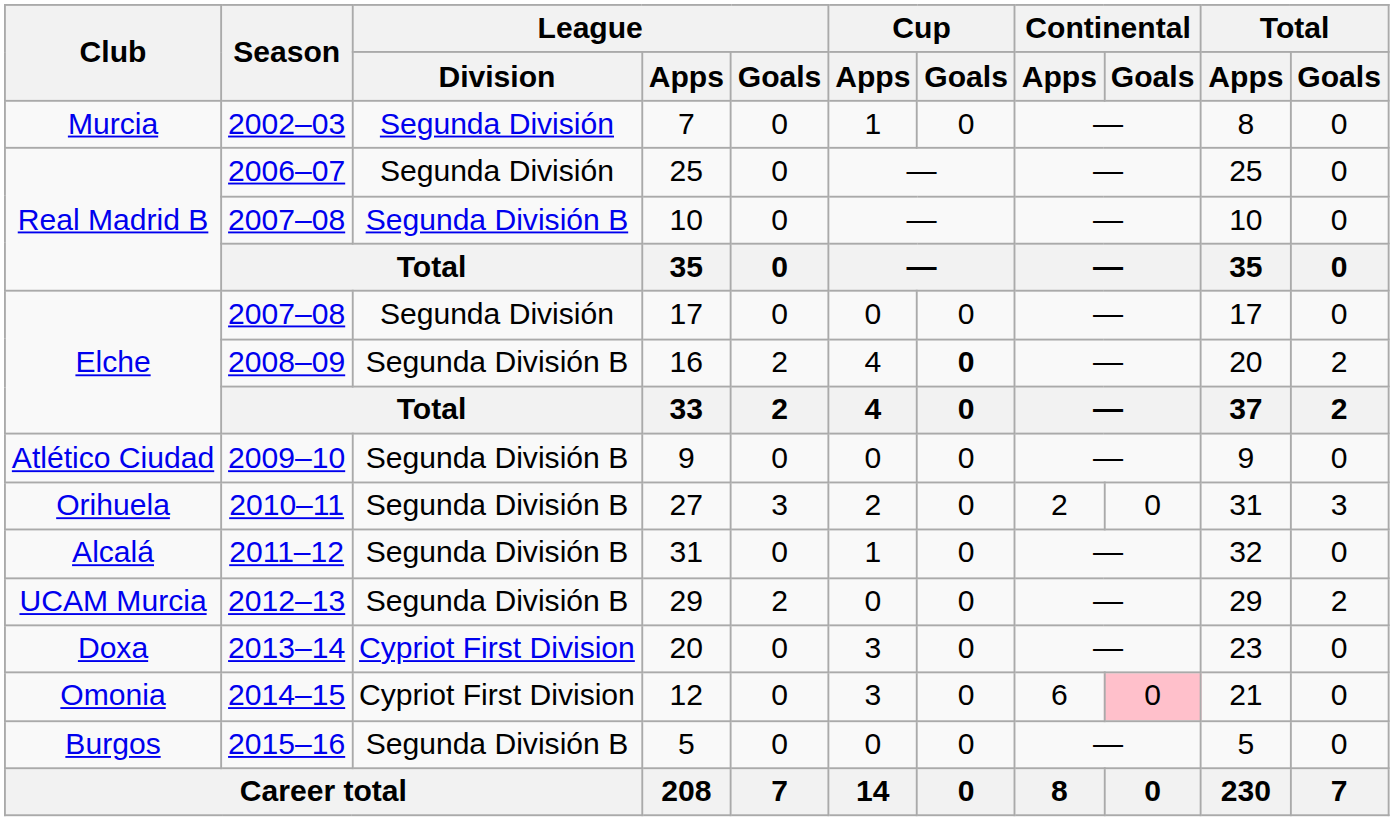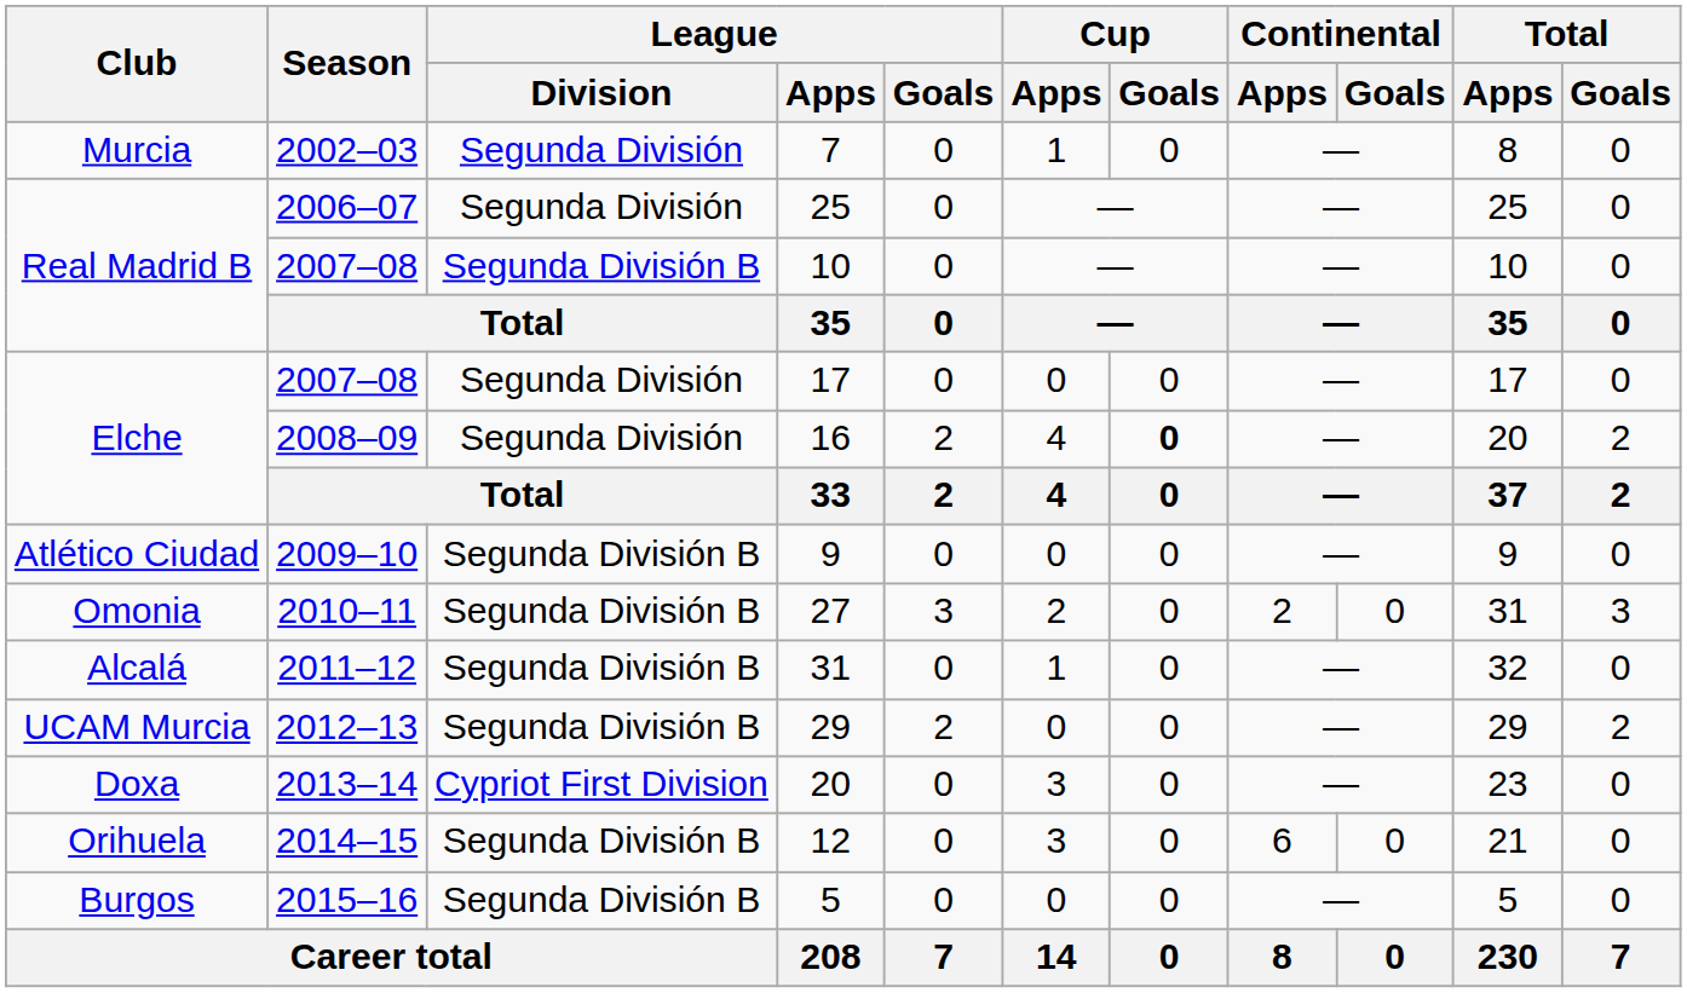 <table class="wikitable" style="text-align: center;">
 <tr>
 <th rowspan="2">Club</th>
 <th rowspan="2">Season</th>
 <th colspan="3">League</th>
 <th colspan="2">Cup</th>
 <th colspan="2">Continental</th>
 <th colspan="2">Total</th>
 </tr>
 <tr>
 <th>Division</th>
 <th>Apps</th>
 <th>Goals</th>
 <th>Apps</th>
 <th>Goals</th>
 <th>Apps</th>
 <th>Goals</th>
 <th>Apps</th>
 <th>Goals</th>
 </tr>
 <tr>
 <td rowspan="1"><a href='#'>Murcia</a></td>
 <td><a href='#'>2002–03</a></td>
 <td><a href='#'>Segunda División</a></td>
 <td>7</td>
 <td>0</td>
 <td>1</td>
 <td>0</td>
 <td colspan="2">—</td>
 <td>8</td>
 <td>0</td>
 </tr>
 <tr>
 <td rowspan="3"><a href='#'>Real Madrid B</a></td>
 <td><a href='#'>2006–07</a></td>
 <td>Segunda División</td>
 <td>25</td>
 <td>0</td>
 <td colspan="2">—</td>
 <td colspan="2">—</td>
 <td>25</td>
 <td>0</td>
 </tr>
 <tr>
 <td><a href='#'>2007–08</a></td>
 <td><a href='#'>Segunda División B</a></td>
 <td>10</td>
 <td>0</td>
 <td colspan="2">—</td>
 <td colspan="2">—</td>
 <td>10</td>
 <td>0</td>
 </tr>
 <tr>
 <th colspan="2">Total</th>
 <th>35</th>
 <th>0</th>
 <th colspan="2">—</th>
 <th colspan="2">—</th>
 <th>35</th>
 <th>0</th>
 </tr>
 <tr>
 <td rowspan="3"><a href='#'>Elche</a></td>
 <td><a href='#'>2007–08</a></td>
 <td>Segunda División</td>
 <td>17</td>
 <td>0</td>
 <td>0</td>
 <td>0</td>
 <td colspan="2">—</td>
 <td>17</td>
 <td>0</td>
 </tr>
 <tr>
 <td><a href='#'>2008–09</a></td>
-<td>Segunda División B</td>
+<td>Segunda División</td>
 <td>16</td>
 <td>2</td>
 <td>4</td>
 <td><strong>0</strong></td>
 <td colspan="2">—</td>
 <td>20</td>
 <td>2</td>
 </tr>
 <tr>
 <th colspan="2">Total</th>
 <th>33</th>
 <th>2</th>
 <th>4</th>
 <th>0</th>
 <th colspan="2">—</th>
 <th>37</th>
 <th>2</th>
 </tr>
 <tr>
 <td><a href='#'>Atlético Ciudad</a></td>
 <td><a href='#'>2009–10</a></td>
 <td>Segunda División B</td>
 <td>9</td>
 <td>0</td>
 <td>0</td>
 <td>0</td>
 <td colspan="2">—</td>
 <td>9</td>
 <td>0</td>
 </tr>
 <tr>
-<td><a href='#'>Orihuela</a></td>
+<td><a href='#'>Omonia</a></td>
 <td><a href='#'>2010–11</a></td>
 <td>Segunda División B</td>
 <td>27</td>
 <td>3</td>
 <td>2</td>
 <td>0</td>
 <td>2</td>
 <td>0</td>
 <td>31</td>
 <td>3</td>
 </tr>
 <tr>
 <td><a href='#'>Alcalá</a></td>
 <td><a href='#'>2011–12</a></td>
 <td>Segunda División B</td>
 <td>31</td>
 <td>0</td>
 <td>1</td>
 <td>0</td>
 <td colspan="2">—</td>
 <td>32</td>
 <td>0</td>
 </tr>
 <tr>
 <td><a href='#'>UCAM Murcia</a></td>
 <td><a href='#'>2012–13</a></td>
 <td>Segunda División B</td>
 <td>29</td>
 <td>2</td>
 <td>0</td>
 <td>0</td>
 <td colspan="2">—</td>
 <td>29</td>
 <td>2</td>
 </tr>
 <tr>
 <td><a href='#'>Doxa</a></td>
 <td><a href='#'>2013–14</a></td>
 <td><a href='#'>Cypriot First Division</a></td>
 <td>20</td>
 <td>0</td>
 <td>3</td>
 <td>0</td>
 <td colspan="2">—</td>
 <td>23</td>
 <td>0</td>
 </tr>
 <tr>
-<td><a href='#'>Omonia</a></td>
+<td><a href='#'>Orihuela</a></td>
 <td><a href='#'>2014–15</a></td>
-<td>Cypriot First Division</td>
+<td>Segunda División B</td>
 <td>12</td>
 <td>0</td>
 <td>3</td>
 <td>0</td>
 <td>6</td>
-<td style="background: pink;">0</td>
+<td>0</td>
 <td>21</td>
 <td>0</td>
 </tr>
 <tr>
 <td><a href='#'>Burgos</a></td>
 <td><a href='#'>2015–16</a></td>
 <td>Segunda División B</td>
 <td>5</td>
 <td>0</td>
 <td>0</td>
 <td>0</td>
 <td colspan="2">—</td>
 <td>5</td>
 <td>0</td>
 </tr>
 <tr>
 <th colspan="3">Career total</th>
 <th>208</th>
 <th>7</th>
 <th>14</th>
 <th>0</th>
 <th>8</th>
 <th>0</th>
 <th>230</th>
 <th>7</th>
 </tr>
 </table>
